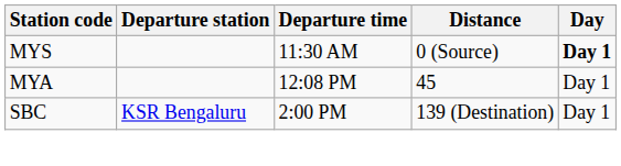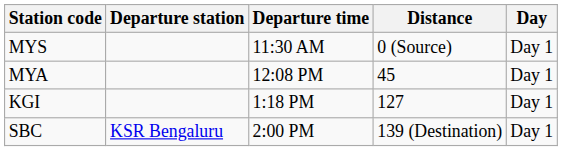 <table class="wikitable">
 <tr>
 <th>Station code</th>
 <th>Departure station</th>
 <th>Departure time</th>
 <th>Distance</th>
 <th>Day</th>
 </tr>
 <tr>
 <td>MYS</td>
 <td></td>
 <td>11:30 AM</td>
 <td>0 (Source)</td>
-<td><strong>Day 1</strong></td>
+<td>Day 1</td>
 </tr>
 <tr>
 <td>MYA</td>
 <td></td>
 <td>12:08 PM</td>
 <td>45</td>
+<td>Day 1</td>
+</tr>
+<tr>
+<td>KGI</td>
+<td></td>
+<td>1:18 PM</td>
+<td>127</td>
 <td>Day 1</td>
 </tr>
 <tr>
 <td>SBC</td>
 <td><a href='#'>KSR Bengaluru</a></td>
 <td>2:00 PM</td>
 <td>139 (Destination)</td>
 <td>Day 1</td>
 </tr>
 </table>
